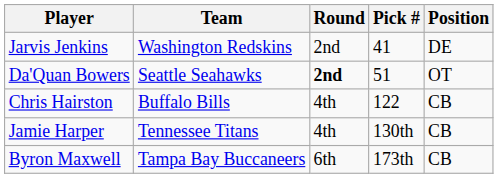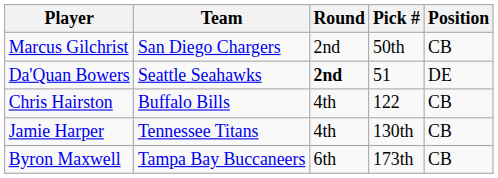 <table class="wikitable">
 <tr>
 <th>Player</th>
 <th>Team</th>
 <th>Round</th>
 <th>Pick #</th>
 <th>Position</th>
 </tr>
 <tr>
-<td><a href='#'>Jarvis Jenkins</a></td>
-<td><a href='#'>Washington Redskins</a></td>
+<td><a href='#'>Marcus Gilchrist</a></td>
+<td><a href='#'>San Diego Chargers</a></td>
 <td>2nd</td>
-<td>41</td>
-<td>DE</td>
+<td>50th</td>
+<td>CB</td>
 </tr>
 <tr>
 <td><a href='#'>Da'Quan Bowers</a></td>
 <td><a href='#'>Seattle Seahawks</a></td>
 <td><strong>2nd</strong></td>
 <td>51</td>
-<td>OT</td>
+<td>DE</td>
 </tr>
 <tr>
 <td><a href='#'>Chris Hairston</a></td>
 <td><a href='#'>Buffalo Bills</a></td>
 <td>4th</td>
 <td>122</td>
 <td>CB</td>
 </tr>
 <tr>
 <td><a href='#'>Jamie Harper</a></td>
 <td><a href='#'>Tennessee Titans</a></td>
 <td>4th</td>
 <td>130th</td>
 <td>CB</td>
 </tr>
 <tr>
 <td><a href='#'>Byron Maxwell</a></td>
 <td><a href='#'>Tampa Bay Buccaneers</a></td>
 <td>6th</td>
 <td>173th</td>
 <td>CB</td>
 </tr>
 </table>
